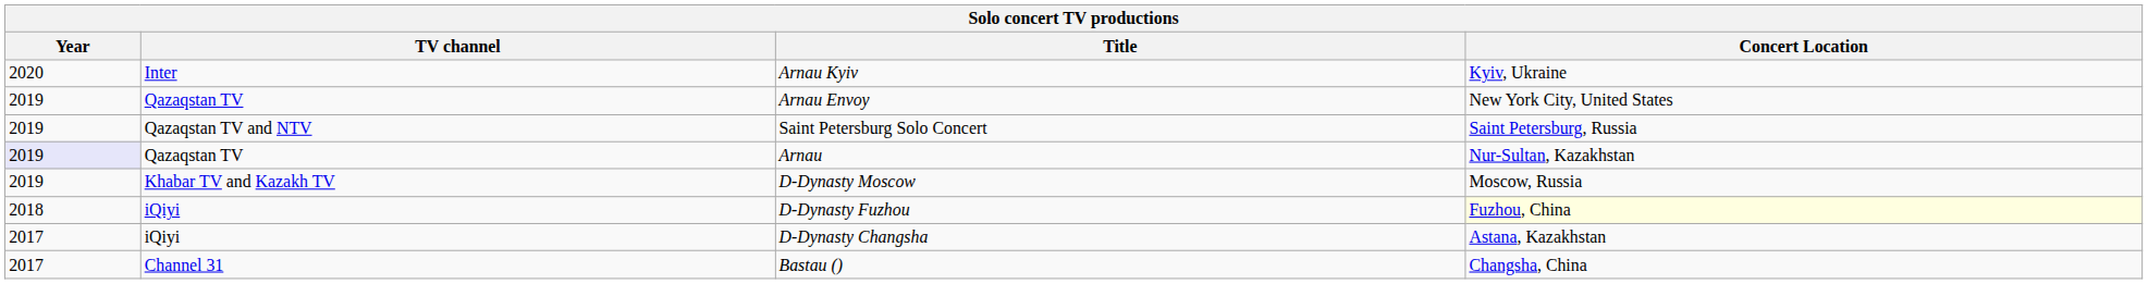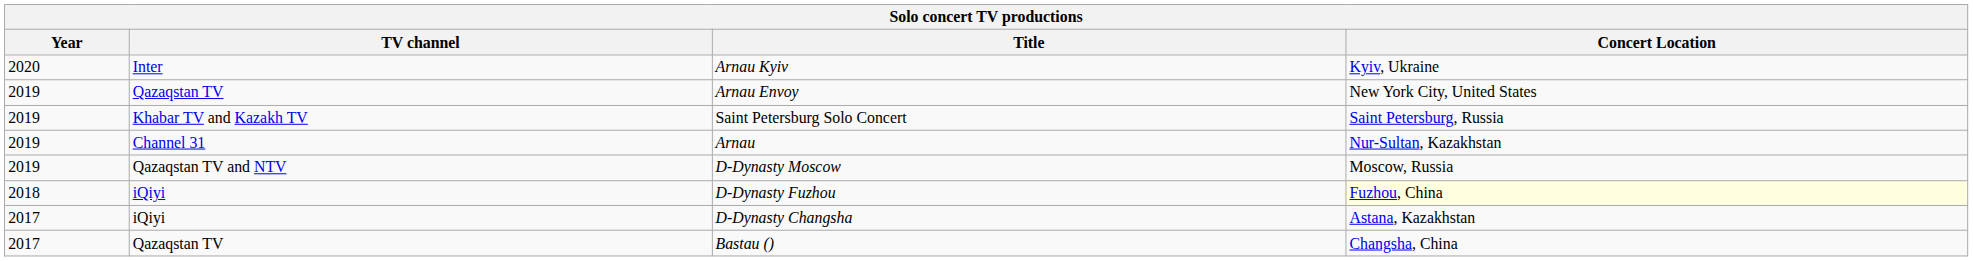 <table class="wikitable collapsible autocollapse" width="100%">
 <tr align="center">
 <th colspan="5">Solo concert TV productions</th>
 </tr>
 <tr>
 <th>Year</th>
 <th>TV channel</th>
 <th>Title</th>
 <th>Concert Location</th>
 </tr>
 <tr>
 <td>2020</td>
 <td><a href='#'>Inter</a></td>
 <td><em>Arnau Kyiv</em></td>
 <td><a href='#'>Kyiv</a>, Ukraine</td>
 </tr>
 <tr>
 <td>2019</td>
 <td><a href='#'>Qazaqstan TV</a></td>
 <td><em>Arnau Envoy</em></td>
 <td>New York City, United States</td>
 </tr>
 <tr>
 <td>2019</td>
-<td>Qazaqstan TV and <a href='#'>NTV</a></td>
+<td><a href='#'>Khabar TV</a> and <a href='#'>Kazakh TV</a></td>
 <td>Saint Petersburg Solo Concert</td>
 <td><a href='#'>Saint Petersburg</a>, Russia</td>
 </tr>
 <tr>
-<td style="background: lavender;">2019</td>
-<td>Qazaqstan TV</td>
+<td>2019</td>
+<td><a href='#'>Channel 31</a></td>
 <td><em>Arnau</em></td>
 <td><a href='#'>Nur-Sultan</a>, Kazakhstan</td>
 </tr>
 <tr>
 <td>2019</td>
-<td><a href='#'>Khabar TV</a> and <a href='#'>Kazakh TV</a></td>
+<td>Qazaqstan TV and <a href='#'>NTV</a></td>
 <td><em>D-Dynasty Moscow</em></td>
 <td>Moscow, Russia</td>
 </tr>
 <tr>
 <td>2018</td>
 <td><a href='#'>iQiyi</a></td>
 <td><em>D-Dynasty Fuzhou</em></td>
 <td style="background: lightyellow;"><a href='#'>Fuzhou</a>, China</td>
 </tr>
 <tr>
 <td>2017</td>
 <td>iQiyi</td>
 <td><em>D-Dynasty Changsha</em></td>
 <td><a href='#'>Astana</a>, Kazakhstan</td>
 </tr>
 <tr>
 <td>2017</td>
-<td><a href='#'>Channel 31</a></td>
+<td>Qazaqstan TV</td>
 <td><em>Bastau</em> <em>()</em></td>
 <td><a href='#'>Changsha</a>, China</td>
 </tr>
 </table>
